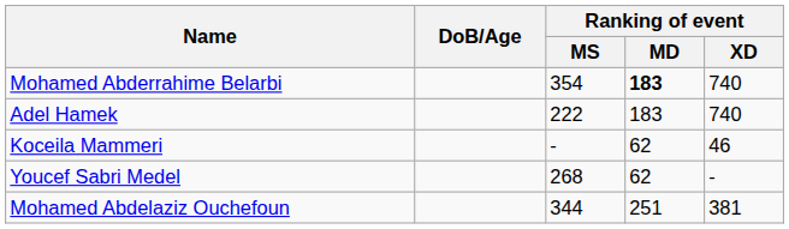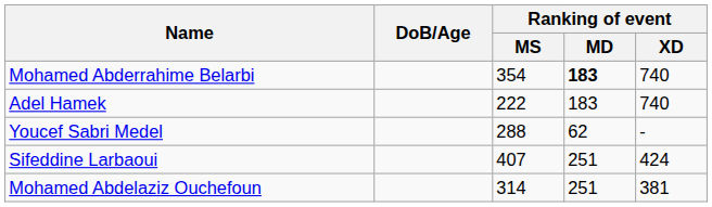 <table class="wikitable" style="width:600px; font-size:95%;">
 <tr>
 <th rowspan="2" align="left">Name</th>
 <th rowspan="2" align="left">DoB/Age</th>
 <th colspan="3" align="center">Ranking of event</th>
 </tr>
 <tr>
 <th align="center">MS</th>
 <th>MD</th>
 <th align="center">XD</th>
 </tr>
 <tr>
 <td><a href='#'>Mohamed Abderrahime Belarbi</a></td>
 <td></td>
 <td>354</td>
 <td><strong>183</strong></td>
 <td>740</td>
 </tr>
 <tr>
 <td><a href='#'>Adel Hamek</a></td>
 <td></td>
 <td>222</td>
 <td>183</td>
 <td>740</td>
 </tr>
 <tr>
-<td><a href='#'>Koceila Mammeri</a></td>
-<td></td>
-<td>-</td>
-<td>62</td>
-<td>46</td>
-</tr>
-<tr>
 <td><a href='#'>Youcef Sabri Medel</a></td>
 <td></td>
-<td>268</td>
+<td>288</td>
 <td>62</td>
 <td>-</td>
 </tr>
 <tr>
+<td><a href='#'>Sifeddine Larbaoui</a></td>
+<td></td>
+<td>407</td>
+<td>251</td>
+<td>424</td>
+</tr>
+<tr>
 <td><a href='#'>Mohamed Abdelaziz Ouchefoun</a></td>
 <td></td>
-<td>344</td>
+<td>314</td>
 <td>251</td>
 <td>381</td>
 </tr>
 </table>
